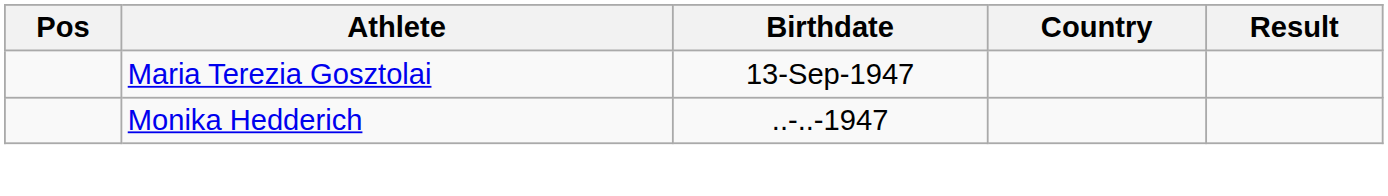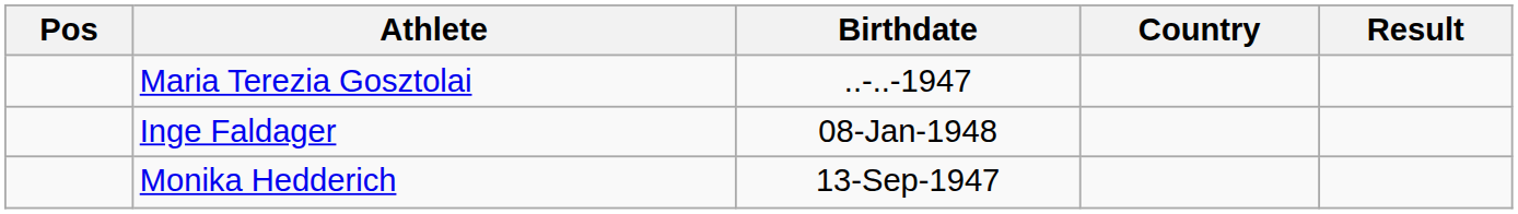 <table class="wikitable"  style="text-align:center; width:60%;">
 <tr>
 <th>Pos</th>
 <th>Athlete</th>
 <th>Birthdate</th>
 <th>Country</th>
 <th>Result</th>
 </tr>
 <tr>
 <td align=center></td>
 <td align=left><a href='#'>Maria Terezia Gosztolai</a></td>
-<td>13-Sep-1947</td>
+<td>..-..-1947</td>
+<td align=left></td>
+<td></td>
+</tr>
+<tr>
+<td align=center></td>
+<td align=left><a href='#'>Inge Faldager</a></td>
+<td>08-Jan-1948</td>
 <td align=left></td>
 <td></td>
 </tr>
 <tr>
 <td align=center></td>
 <td align=left><a href='#'>Monika Hedderich</a></td>
-<td>..-..-1947</td>
+<td>13-Sep-1947</td>
 <td align=left></td>
 <td></td>
 </tr>
 </table>
